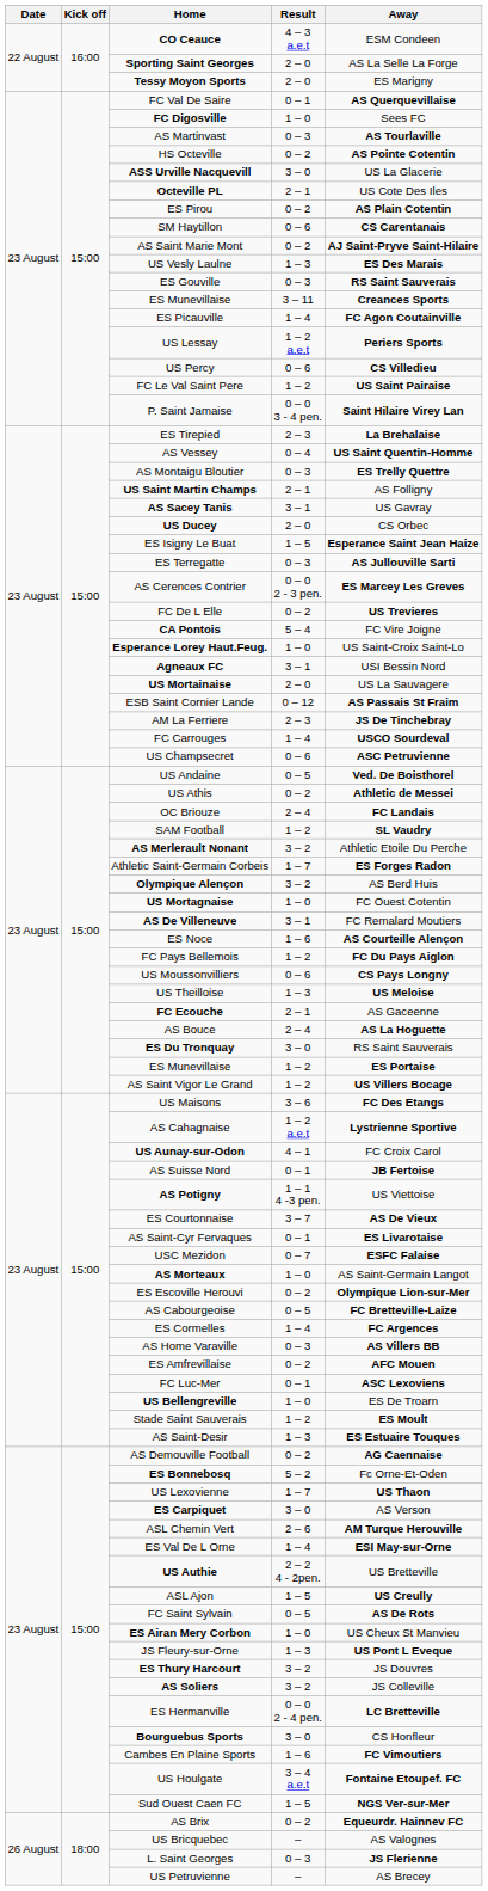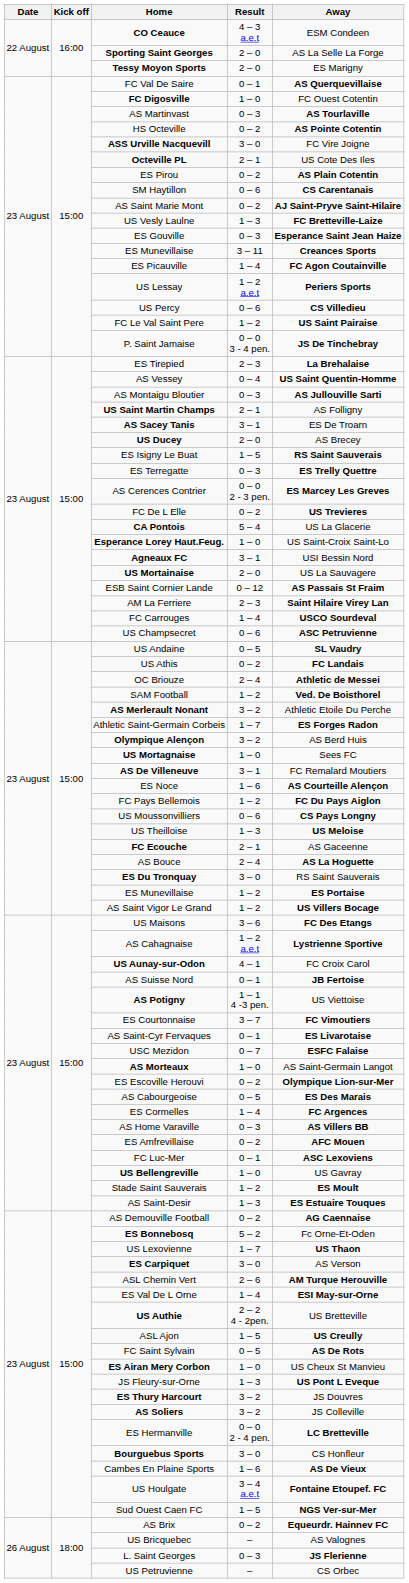 <table class="wikitable" style="text-align: center">
 <tr>
 <th scope="col">Date</th>
 <th scope="col">Kick off</th>
 <th scope="col">Home</th>
 <th scope="col">Result</th>
 <th scope="col">Away</th>
 </tr>
 <tr>
 <td rowspan="3">22 August</td>
 <td rowspan="3">16:00</td>
 <td><strong>CO Ceauce</strong></td>
 <td>4 – 3 <br> <a href='#'>a.e.t</a></td>
 <td>ESM Condeen</td>
 </tr>
 <tr>
 <td><strong>Sporting Saint Georges</strong></td>
 <td>2 – 0</td>
 <td>AS La Selle La Forge</td>
 </tr>
 <tr>
 <td><strong>Tessy Moyon Sports</strong></td>
 <td>2 – 0</td>
 <td>ES Marigny</td>
 </tr>
 <tr>
 <td rowspan="17">23 August</td>
 <td rowspan="17">15:00</td>
 <td>FC Val De Saire</td>
 <td>0 – 1</td>
 <td><strong>AS Querquevillaise</strong></td>
 </tr>
 <tr>
 <td><strong>FC Digosville</strong></td>
 <td>1 – 0</td>
-<td>Sees FC</td>
+<td>FC Ouest Cotentin</td>
 </tr>
 <tr>
 <td>AS Martinvast</td>
 <td>0 – 3</td>
 <td><strong>AS Tourlaville</strong></td>
 </tr>
 <tr>
 <td>HS Octeville</td>
 <td>0 – 2</td>
 <td><strong>AS Pointe Cotentin</strong></td>
 </tr>
 <tr>
 <td><strong>ASS Urville Nacquevill</strong></td>
 <td>3 – 0</td>
-<td>US La Glacerie</td>
+<td>FC Vire Joigne</td>
 </tr>
 <tr>
 <td><strong>Octeville PL</strong></td>
 <td>2 – 1</td>
 <td>US Cote Des Iles</td>
 </tr>
 <tr>
 <td>ES Pirou</td>
 <td>0 – 2</td>
 <td><strong>AS Plain Cotentin</strong></td>
 </tr>
 <tr>
 <td>SM Haytillon</td>
 <td>0 – 6</td>
 <td><strong>CS Carentanais</strong></td>
 </tr>
 <tr>
 <td>AS Saint Marie Mont</td>
 <td>0 – 2</td>
 <td><strong>AJ Saint-Pryve Saint-Hilaire</strong></td>
 </tr>
 <tr>
 <td>US Vesly Laulne</td>
 <td>1 – 3</td>
-<td><strong>ES Des Marais</strong></td>
+<td><strong>FC Bretteville-Laize</strong></td>
 </tr>
 <tr>
 <td>ES Gouville</td>
 <td>0 – 3</td>
-<td><strong>RS Saint Sauverais</strong></td>
+<td><strong>Esperance Saint Jean Haize</strong></td>
 </tr>
 <tr>
 <td>ES Munevillaise</td>
 <td>3 – 11</td>
 <td><strong>Creances Sports</strong></td>
 </tr>
 <tr>
 <td>ES Picauville</td>
 <td>1 – 4</td>
 <td><strong>FC Agon Coutainville</strong></td>
 </tr>
 <tr>
 <td>US Lessay</td>
 <td>1 – 2 <br> <a href='#'>a.e.t</a></td>
 <td><strong>Periers Sports</strong></td>
 </tr>
 <tr>
 <td>US Percy</td>
 <td>0 – 6</td>
 <td><strong>CS Villedieu</strong></td>
 </tr>
 <tr>
 <td>FC Le Val Saint Pere</td>
 <td>1 – 2</td>
 <td><strong>US Saint Pairaise</strong></td>
 </tr>
 <tr>
 <td>P. Saint Jamaise</td>
 <td>0 – 0 <br> 3 - 4 pen.</td>
-<td><strong>Saint Hilaire Virey Lan</strong></td>
+<td><strong>JS De Tinchebray</strong></td>
 </tr>
 <tr>
 <td rowspan="18">23 August</td>
 <td rowspan="18">15:00</td>
 <td>ES Tirepied</td>
 <td>2 – 3</td>
 <td><strong>La Brehalaise</strong></td>
 </tr>
 <tr>
 <td>AS Vessey</td>
 <td>0 – 4</td>
 <td><strong>US Saint Quentin-Homme</strong></td>
 </tr>
 <tr>
 <td>AS Montaigu Bloutier</td>
 <td>0 – 3</td>
-<td><strong>ES Trelly Quettre</strong></td>
+<td><strong>AS Jullouville Sarti</strong></td>
 </tr>
 <tr>
 <td><strong>US Saint Martin Champs</strong></td>
 <td>2 – 1</td>
 <td>AS Folligny</td>
 </tr>
 <tr>
 <td><strong>AS Sacey Tanis</strong></td>
 <td>3 – 1</td>
-<td>US Gavray</td>
+<td>ES De Troarn</td>
 </tr>
 <tr>
 <td><strong>US Ducey</strong></td>
 <td>2 – 0</td>
-<td>CS Orbec</td>
+<td>AS Brecey</td>
 </tr>
 <tr>
 <td>ES Isigny Le Buat</td>
 <td>1 – 5</td>
-<td><strong>Esperance Saint Jean Haize</strong></td>
+<td><strong>RS Saint Sauverais</strong></td>
 </tr>
 <tr>
 <td>ES Terregatte</td>
 <td>0 – 3</td>
-<td><strong>AS Jullouville Sarti</strong></td>
+<td><strong>ES Trelly Quettre</strong></td>
 </tr>
 <tr>
 <td>AS Cerences Contrier</td>
 <td>0 – 0 <br> 2 - 3 pen.</td>
 <td><strong>ES Marcey Les Greves</strong></td>
 </tr>
 <tr>
 <td>FC De L Elle</td>
 <td>0 – 2</td>
 <td><strong>US Trevieres</strong></td>
 </tr>
 <tr>
 <td><strong>CA Pontois</strong></td>
 <td>5 – 4</td>
-<td>FC Vire Joigne</td>
+<td>US La Glacerie</td>
 </tr>
 <tr>
 <td><strong>Esperance Lorey Haut.Feug.</strong></td>
 <td>1 – 0</td>
 <td>US Saint-Croix Saint-Lo</td>
 </tr>
 <tr>
 <td><strong>Agneaux FC</strong></td>
 <td>3 – 1</td>
 <td>USI Bessin Nord</td>
 </tr>
 <tr>
 <td><strong>US Mortainaise</strong></td>
 <td>2 – 0</td>
 <td>US La Sauvagere</td>
 </tr>
 <tr>
 <td>ESB Saint Cornier Lande</td>
 <td>0 – 12</td>
 <td><strong>AS Passais St Fraim</strong></td>
 </tr>
 <tr>
 <td>AM La Ferriere</td>
 <td>2 – 3</td>
-<td><strong>JS De Tinchebray</strong></td>
+<td><strong>Saint Hilaire Virey Lan</strong></td>
 </tr>
 <tr>
 <td>FC Carrouges</td>
 <td>1 – 4</td>
 <td><strong>USCO Sourdeval</strong></td>
 </tr>
 <tr>
 <td>US Champsecret</td>
 <td>0 – 6</td>
 <td><strong>ASC Petruvienne</strong></td>
 </tr>
 <tr>
 <td rowspan="18">23 August</td>
 <td rowspan="18">15:00</td>
 <td>US Andaine</td>
 <td>0 – 5</td>
-<td><strong>Ved. De Boisthorel</strong></td>
+<td><strong>SL Vaudry</strong></td>
 </tr>
 <tr>
 <td>US Athis</td>
 <td>0 – 2</td>
-<td><strong>Athletic de Messei</strong></td>
+<td><strong>FC Landais</strong></td>
 </tr>
 <tr>
 <td>OC Briouze</td>
 <td>2 – 4</td>
-<td><strong>FC Landais</strong></td>
+<td><strong>Athletic de Messei</strong></td>
 </tr>
 <tr>
 <td>SAM Football</td>
 <td>1 – 2</td>
-<td><strong>SL Vaudry</strong></td>
+<td><strong>Ved. De Boisthorel</strong></td>
 </tr>
 <tr>
 <td><strong>AS Merlerault Nonant</strong></td>
 <td>3 – 2</td>
 <td>Athletic Etoile Du Perche</td>
 </tr>
 <tr>
 <td>Athletic Saint-Germain Corbeis</td>
 <td>1 – 7</td>
 <td><strong>ES Forges Radon</strong></td>
 </tr>
 <tr>
 <td><strong>Olympique Alençon</strong></td>
 <td>3 – 2</td>
 <td>AS Berd Huis</td>
 </tr>
 <tr>
 <td><strong>US Mortagnaise</strong></td>
 <td>1 – 0</td>
-<td>FC Ouest Cotentin</td>
+<td>Sees FC</td>
 </tr>
 <tr>
 <td><strong>AS De Villeneuve</strong></td>
 <td>3 – 1</td>
 <td>FC Remalard Moutiers</td>
 </tr>
 <tr>
 <td>ES Noce</td>
 <td>1 – 6</td>
 <td><strong>AS Courteille Alençon</strong></td>
 </tr>
 <tr>
 <td>FC Pays Bellemois</td>
 <td>1 – 2</td>
 <td><strong>FC Du Pays Aiglon</strong></td>
 </tr>
 <tr>
 <td>US Moussonvilliers</td>
 <td>0 – 6</td>
 <td><strong>CS Pays Longny</strong></td>
 </tr>
 <tr>
 <td>US Theilloise</td>
 <td>1 – 3</td>
 <td><strong>US Meloise</strong></td>
 </tr>
 <tr>
 <td><strong>FC Ecouche</strong></td>
 <td>2 – 1</td>
 <td>AS Gaceenne</td>
 </tr>
 <tr>
 <td>AS Bouce</td>
 <td>2 – 4</td>
 <td><strong>AS La Hoguette</strong></td>
 </tr>
 <tr>
 <td><strong>ES Du Tronquay</strong></td>
 <td>3 – 0</td>
 <td>RS Saint Sauverais</td>
 </tr>
 <tr>
 <td>ES Munevillaise</td>
 <td>1 – 2</td>
 <td><strong>ES Portaise</strong></td>
 </tr>
 <tr>
 <td>AS Saint Vigor Le Grand</td>
 <td>1 – 2</td>
 <td><strong>US Villers Bocage</strong></td>
 </tr>
 <tr>
 <td rowspan="18">23 August</td>
 <td rowspan="18">15:00</td>
 <td>US Maisons</td>
 <td>3 – 6</td>
 <td><strong>FC Des Etangs</strong></td>
 </tr>
 <tr>
 <td>AS Cahagnaise</td>
 <td>1 – 2 <br> <a href='#'>a.e.t</a></td>
 <td><strong>Lystrienne Sportive</strong></td>
 </tr>
 <tr>
 <td><strong>US Aunay-sur-Odon</strong></td>
 <td>4 – 1</td>
 <td>FC Croix Carol</td>
 </tr>
 <tr>
 <td>AS Suisse Nord</td>
 <td>0 – 1</td>
 <td><strong>JB Fertoise</strong></td>
 </tr>
 <tr>
 <td><strong>AS Potigny</strong></td>
 <td>1 – 1 <br> 4 -3 pen.</td>
 <td>US Viettoise</td>
 </tr>
 <tr>
 <td>ES Courtonnaise</td>
 <td>3 – 7</td>
-<td><strong>AS De Vieux</strong></td>
+<td><strong>FC Vimoutiers</strong></td>
 </tr>
 <tr>
 <td>AS Saint-Cyr Fervaques</td>
 <td>0 – 1</td>
 <td><strong>ES Livarotaise</strong></td>
 </tr>
 <tr>
 <td>USC Mezidon</td>
 <td>0 – 7</td>
 <td><strong>ESFC Falaise</strong></td>
 </tr>
 <tr>
 <td><strong>AS Morteaux</strong></td>
 <td>1 – 0</td>
 <td>AS Saint-Germain Langot</td>
 </tr>
 <tr>
 <td>ES Escoville Herouvi</td>
 <td>0 – 2</td>
 <td><strong>Olympique Lion-sur-Mer</strong></td>
 </tr>
 <tr>
 <td>AS Cabourgeoise</td>
 <td>0 – 5</td>
-<td><strong>FC Bretteville-Laize</strong></td>
+<td><strong>ES Des Marais</strong></td>
 </tr>
 <tr>
 <td>ES Cormelles</td>
 <td>1 – 4</td>
 <td><strong>FC Argences</strong></td>
 </tr>
 <tr>
 <td>AS Home Varaville</td>
 <td>0 – 3</td>
 <td><strong>AS Villers BB</strong></td>
 </tr>
 <tr>
 <td>ES Amfrevillaise</td>
 <td>0 – 2</td>
 <td><strong>AFC Mouen</strong></td>
 </tr>
 <tr>
 <td>FC Luc-Mer</td>
 <td>0 – 1</td>
 <td><strong>ASC Lexoviens</strong></td>
 </tr>
 <tr>
 <td><strong>US Bellengreville</strong></td>
 <td>1 – 0</td>
-<td>ES De Troarn</td>
+<td>US Gavray</td>
 </tr>
 <tr>
 <td>Stade Saint Sauverais</td>
 <td>1 – 2</td>
 <td><strong>ES Moult</strong></td>
 </tr>
 <tr>
 <td>AS Saint-Desir</td>
 <td>1 – 3</td>
 <td><strong>ES Estuaire Touques</strong></td>
 </tr>
 <tr>
 <td rowspan="18">23 August</td>
 <td rowspan="18">15:00</td>
 <td>AS Demouville Football</td>
 <td>0 – 2</td>
 <td><strong>AG Caennaise</strong></td>
 </tr>
 <tr>
 <td><strong>ES Bonnebosq</strong></td>
 <td>5 – 2</td>
 <td>Fc Orne-Et-Oden</td>
 </tr>
 <tr>
 <td>US Lexovienne</td>
 <td>1 – 7</td>
 <td><strong>US Thaon</strong></td>
 </tr>
 <tr>
 <td><strong>ES Carpiquet</strong></td>
 <td>3 – 0</td>
 <td>AS Verson</td>
 </tr>
 <tr>
 <td>ASL Chemin Vert</td>
 <td>2 – 6</td>
 <td><strong>AM Turque Herouville</strong></td>
 </tr>
 <tr>
 <td>ES Val De L Orne</td>
 <td>1 – 4</td>
 <td><strong>ESI May-sur-Orne</strong></td>
 </tr>
 <tr>
 <td><strong>US Authie</strong></td>
 <td>2 – 2 <br> 4 - 2pen.</td>
 <td>US Bretteville</td>
 </tr>
 <tr>
 <td>ASL Ajon</td>
 <td>1 – 5</td>
 <td><strong>US Creully</strong></td>
 </tr>
 <tr>
 <td>FC Saint Sylvain</td>
 <td>0 – 5</td>
 <td><strong>AS De Rots</strong></td>
 </tr>
 <tr>
 <td><strong>ES Airan Mery Corbon</strong></td>
 <td>1 – 0</td>
 <td>US Cheux St Manvieu</td>
 </tr>
 <tr>
 <td>JS Fleury-sur-Orne</td>
 <td>1 – 3</td>
 <td><strong>US Pont L Eveque</strong></td>
 </tr>
 <tr>
 <td><strong>ES Thury Harcourt</strong></td>
 <td>3 – 2</td>
 <td>JS Douvres</td>
 </tr>
 <tr>
 <td><strong>AS Soliers</strong></td>
 <td>3 – 2</td>
 <td>JS Colleville</td>
 </tr>
 <tr>
 <td>ES Hermanville</td>
 <td>0 – 0 <br> 2 - 4 pen.</td>
 <td><strong>LC Bretteville</strong></td>
 </tr>
 <tr>
 <td><strong>Bourguebus Sports</strong></td>
 <td>3 – 0</td>
 <td>CS Honfleur</td>
 </tr>
 <tr>
 <td>Cambes En Plaine Sports</td>
 <td>1 – 6</td>
-<td><strong>FC Vimoutiers</strong></td>
+<td><strong>AS De Vieux</strong></td>
 </tr>
 <tr>
 <td>US Houlgate</td>
 <td>3 – 4 <br> <a href='#'>a.e.t</a></td>
 <td><strong>Fontaine Etoupef. FC</strong></td>
 </tr>
 <tr>
 <td>Sud Ouest Caen FC</td>
 <td>1 – 5</td>
 <td><strong>NGS Ver-sur-Mer</strong></td>
 </tr>
 <tr>
 <td rowspan="4">26 August</td>
 <td rowspan="4">18:00</td>
 <td>AS Brix</td>
 <td>0 – 2</td>
 <td><strong>Equeurdr. Hainnev FC</strong></td>
 </tr>
 <tr>
 <td>US Bricquebec</td>
 <td>–</td>
 <td>AS Valognes</td>
 </tr>
 <tr>
 <td>L. Saint Georges</td>
 <td>0 – 3</td>
 <td><strong>JS Flerienne</strong></td>
 </tr>
 <tr>
 <td>US Petruvienne</td>
 <td>–</td>
-<td>AS Brecey</td>
+<td>CS Orbec</td>
 </tr>
 </table>
